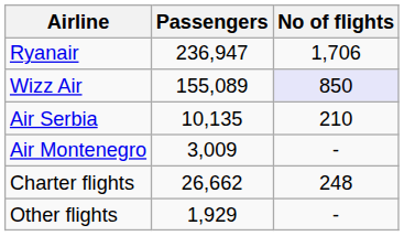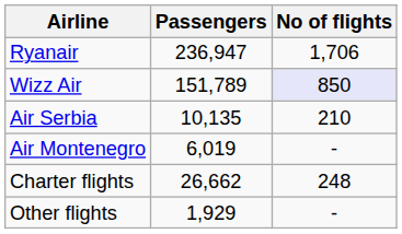 <table class="wikitable sortable" style="font-size: 88%">
 <tr>
 <th>Airline</th>
 <th>Passengers</th>
 <th>No of flights</th>
 </tr>
 <tr>
 <td> <a href='#'>Ryanair</a></td>
 <td align="center">236,947</td>
 <td align="center">1,706</td>
 </tr>
 <tr>
 <td> <a href='#'>Wizz Air</a></td>
-<td align="center">155,089</td>
+<td align="center">151,789</td>
 <td align="center" style="background: lavender;">850</td>
 </tr>
 <tr>
 <td> <a href='#'>Air Serbia</a></td>
 <td align="center">10,135</td>
 <td align="center">210</td>
 </tr>
 <tr>
 <td> <a href='#'>Air Montenegro</a></td>
-<td align="center">3,009</td>
+<td align="center">6,019</td>
 <td align="center">-</td>
 </tr>
 <tr>
 <td>Charter flights</td>
 <td align="center">26,662</td>
 <td align="center">248</td>
 </tr>
 <tr>
 <td>Other flights</td>
 <td align="center">1,929</td>
 <td align="center">-</td>
 </tr>
 </table>
